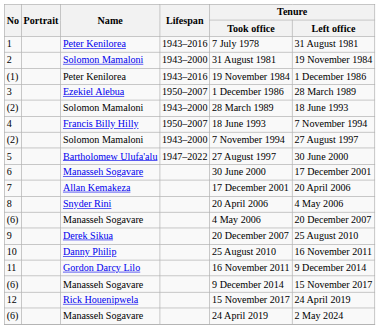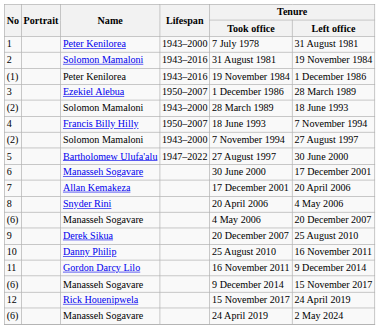 <table class="wikitable">
 <tr>
 <th rowspan="2" scope="col">No</th>
 <th scope="col" rowspan="2">Portrait</th>
 <th rowspan="2" scope="col">Name</th>
 <th scope="col" rowspan="2">Lifespan</th>
 <th colspan="2" scope="col">Tenure</th>
 </tr>
 <tr>
 <th scope="col">Took office</th>
 <th scope="col">Left office</th>
 </tr>
 <tr>
 <td>1</td>
 <td></td>
 <td><a href='#'>Peter Kenilorea</a></td>
-<td>1943–2016</td>
+<td>1943–2000</td>
 <td>7 July 1978</td>
 <td>31 August 1981</td>
 </tr>
 <tr>
 <td>2</td>
 <td></td>
 <td><a href='#'>Solomon Mamaloni</a></td>
-<td>1943–2000</td>
+<td>1943–2016</td>
 <td>31 August 1981</td>
 <td>19 November 1984</td>
 </tr>
 <tr>
 <td>(1)</td>
 <td></td>
 <td>Peter Kenilorea</td>
 <td>1943–2016</td>
 <td>19 November 1984</td>
 <td>1 December 1986</td>
 </tr>
 <tr>
 <td>3</td>
 <td></td>
 <td><a href='#'>Ezekiel Alebua</a></td>
 <td>1950–2007</td>
 <td>1 December 1986</td>
 <td>28 March 1989</td>
 </tr>
 <tr>
 <td>(2)</td>
 <td></td>
 <td>Solomon Mamaloni</td>
 <td>1943–2000</td>
 <td>28 March 1989</td>
 <td>18 June 1993</td>
 </tr>
 <tr>
 <td>4</td>
 <td></td>
 <td><a href='#'>Francis Billy Hilly</a></td>
 <td>1950–2007</td>
 <td>18 June 1993</td>
 <td>7 November 1994</td>
 </tr>
 <tr>
 <td>(2)</td>
 <td></td>
 <td>Solomon Mamaloni</td>
 <td>1943–2000</td>
 <td>7 November 1994</td>
 <td>27 August 1997</td>
 </tr>
 <tr>
 <td>5</td>
 <td></td>
 <td><a href='#'>Bartholomew Ulufa'alu</a></td>
 <td>1947–2022</td>
 <td>27 August 1997</td>
 <td>30 June 2000</td>
 </tr>
 <tr>
 <td>6</td>
 <td></td>
 <td><a href='#'>Manasseh Sogavare</a></td>
 <td></td>
 <td>30 June 2000</td>
 <td>17 December 2001</td>
 </tr>
 <tr>
 <td>7</td>
 <td></td>
 <td><a href='#'>Allan Kemakeza</a></td>
 <td></td>
 <td>17 December 2001</td>
 <td>20 April 2006</td>
 </tr>
 <tr>
 <td>8</td>
 <td></td>
 <td><a href='#'>Snyder Rini</a></td>
 <td></td>
 <td>20 April 2006</td>
 <td>4 May 2006</td>
 </tr>
 <tr>
 <td>(6)</td>
 <td></td>
 <td>Manasseh Sogavare</td>
 <td></td>
 <td>4 May 2006</td>
 <td>20 December 2007</td>
 </tr>
 <tr>
 <td>9</td>
 <td></td>
 <td><a href='#'>Derek Sikua</a></td>
 <td></td>
 <td>20 December 2007</td>
 <td>25 August 2010</td>
 </tr>
 <tr>
 <td>10</td>
 <td></td>
 <td><a href='#'>Danny Philip</a></td>
 <td></td>
 <td>25 August 2010</td>
 <td>16 November 2011</td>
 </tr>
 <tr>
 <td>11</td>
 <td></td>
 <td><a href='#'>Gordon Darcy Lilo</a></td>
 <td></td>
 <td>16 November 2011</td>
 <td>9 December 2014</td>
 </tr>
 <tr>
 <td>(6)</td>
 <td></td>
 <td>Manasseh Sogavare</td>
 <td></td>
 <td>9 December 2014</td>
 <td>15 November 2017</td>
 </tr>
 <tr>
 <td>12</td>
 <td></td>
 <td><a href='#'>Rick Houenipwela</a></td>
 <td></td>
 <td>15 November 2017</td>
 <td>24 April 2019</td>
 </tr>
 <tr>
 <td>(6)</td>
 <td></td>
 <td>Manasseh Sogavare</td>
 <td></td>
 <td>24 April 2019</td>
 <td>2 May 2024</td>
 </tr>
 <tr>
 </tr>
 </table>
